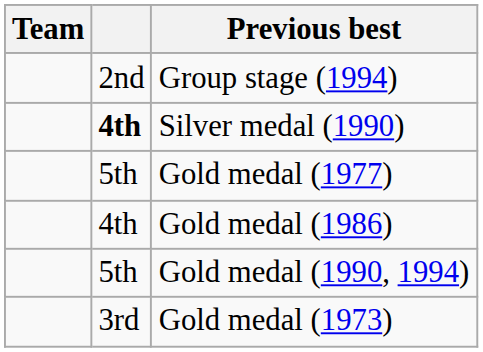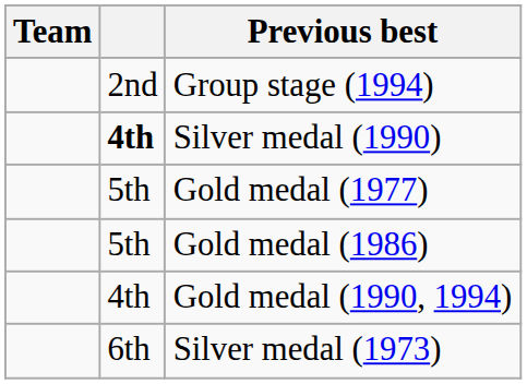 <table class="wikitable">
 <tr>
 <th>Team</th>
 <th></th>
 <th>Previous best</th>
 </tr>
 <tr>
 <td></td>
 <td>2nd</td>
 <td>Group stage (<a href='#'>1994</a>)</td>
 </tr>
 <tr>
 <td></td>
 <td><strong>4th</strong></td>
 <td>Silver medal (<a href='#'>1990</a>)</td>
 </tr>
 <tr>
 <td></td>
 <td>5th</td>
 <td>Gold medal (<a href='#'>1977</a>)</td>
 </tr>
 <tr>
 <td></td>
-<td>4th</td>
+<td>5th</td>
 <td>Gold medal (<a href='#'>1986</a>)</td>
 </tr>
 <tr>
 <td></td>
-<td>5th</td>
+<td>4th</td>
 <td>Gold medal (<a href='#'>1990</a>, <a href='#'>1994</a>)</td>
 </tr>
 <tr>
 <td></td>
-<td>3rd</td>
-<td>Gold medal (<a href='#'>1973</a>)</td>
+<td>6th</td>
+<td>Silver medal (<a href='#'>1973</a>)</td>
 </tr>
 </table>
